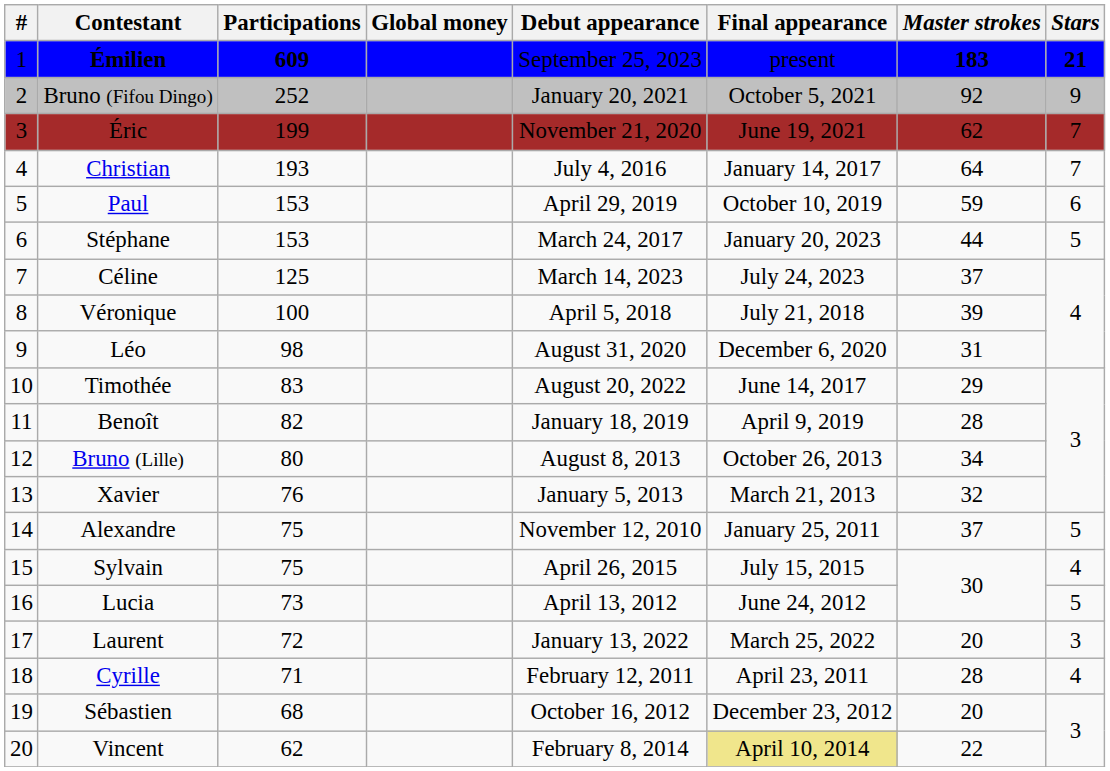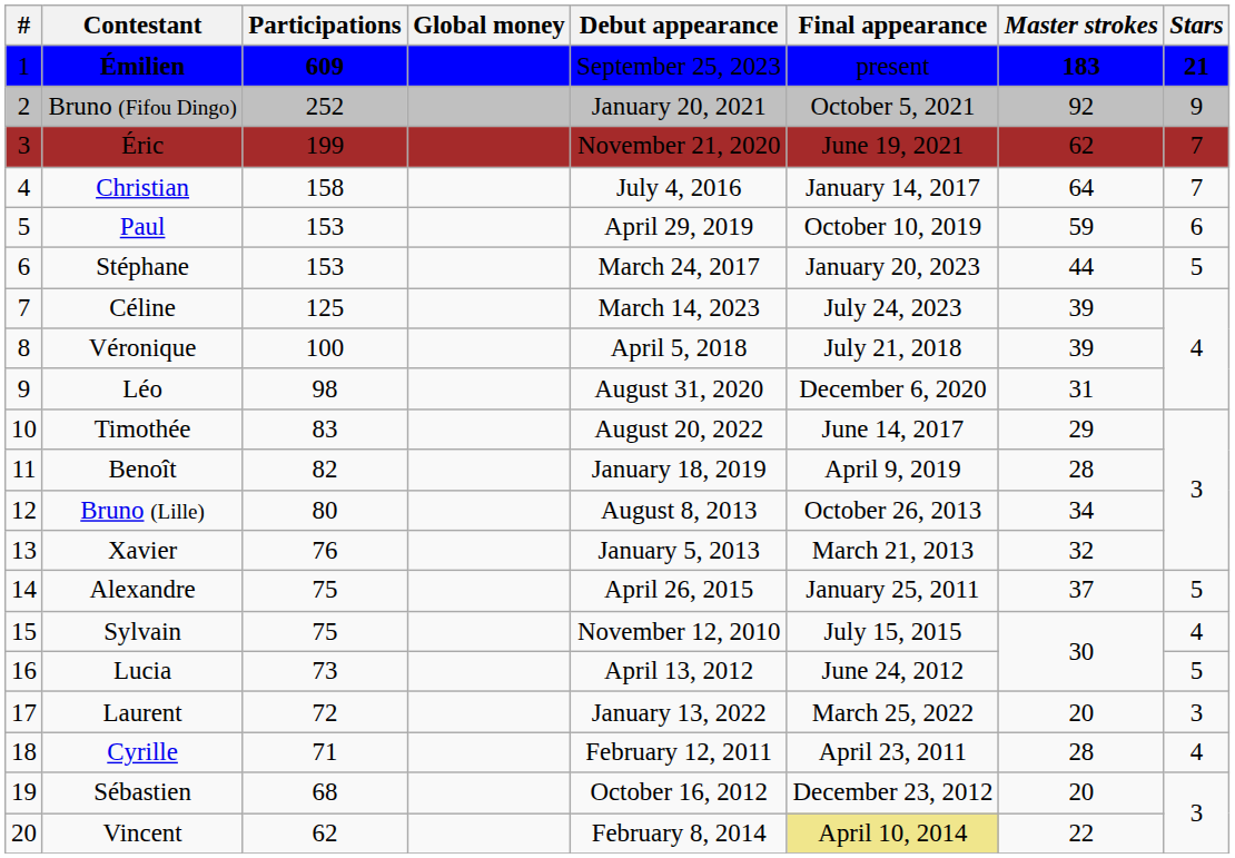 <table class="wikitable sortable center" style="text-align:center; font-size:100%">
 <tr>
 <th>#</th>
 <th>Contestant</th>
 <th>Participations</th>
 <th>Global money</th>
 <th>Debut appearance</th>
 <th>Final appearance</th>
 <th><em>Master strokes</em></th>
 <th><em>Stars</em></th>
 </tr>
 <tr style="background:blue">
 <td>1</td>
 <td><strong>Émilien</strong></td>
 <td><strong>609</strong></td>
 <td><strong></strong></td>
 <td>September 25, 2023</td>
 <td>present</td>
 <td><strong>183</strong></td>
 <td><strong>21</strong></td>
 </tr>
 <tr style="background:silver">
 <td>2</td>
 <td>Bruno <small>(Fifou Dingo)</small></td>
 <td>252</td>
 <td></td>
 <td>January 20, 2021</td>
 <td>October 5, 2021</td>
 <td>92</td>
 <td>9</td>
 </tr>
 <tr style="background:brown">
 <td>3</td>
 <td>Éric</td>
 <td>199</td>
 <td></td>
 <td>November 21, 2020</td>
 <td>June 19, 2021</td>
 <td>62</td>
 <td>7</td>
 </tr>
 <tr>
 <td>4</td>
 <td><a href='#'>Christian</a></td>
-<td>193</td>
+<td>158</td>
 <td></td>
 <td>July 4, 2016</td>
 <td>January 14, 2017</td>
 <td>64</td>
 <td>7</td>
 </tr>
 <tr>
 <td>5</td>
 <td><a href='#'>Paul</a></td>
 <td>153</td>
 <td></td>
 <td>April 29, 2019</td>
 <td>October 10, 2019</td>
 <td>59</td>
 <td>6</td>
 </tr>
 <tr>
 <td>6</td>
 <td>Stéphane</td>
 <td>153</td>
 <td></td>
 <td>March 24, 2017</td>
 <td>January 20, 2023</td>
 <td>44</td>
 <td>5</td>
 </tr>
 <tr>
 <td>7</td>
 <td>Céline</td>
 <td>125</td>
 <td></td>
 <td>March 14, 2023</td>
 <td>July 24, 2023</td>
-<td>37</td>
+<td>39</td>
 <td rowspan="3">4</td>
 </tr>
 <tr>
 <td>8</td>
 <td>Véronique</td>
 <td>100</td>
 <td></td>
 <td>April 5, 2018</td>
 <td>July 21, 2018</td>
 <td>39</td>
 </tr>
 <tr>
 <td>9</td>
 <td>Léo</td>
 <td>98</td>
 <td></td>
 <td>August 31, 2020</td>
 <td>December 6, 2020</td>
 <td>31</td>
 </tr>
 <tr>
 <td>10</td>
 <td>Timothée</td>
 <td>83</td>
 <td></td>
 <td>August 20, 2022</td>
 <td>June 14, 2017</td>
 <td>29</td>
 <td rowspan="4">3</td>
 </tr>
 <tr>
 <td>11</td>
 <td>Benoît</td>
 <td>82</td>
 <td></td>
 <td>January 18, 2019</td>
 <td>April 9, 2019</td>
 <td>28</td>
 </tr>
 <tr>
 <td>12</td>
 <td><a href='#'>Bruno</a> <small>(Lille)</small></td>
 <td>80</td>
 <td></td>
 <td>August 8, 2013</td>
 <td>October 26, 2013</td>
 <td>34</td>
 </tr>
 <tr>
 <td>13</td>
 <td>Xavier</td>
 <td>76</td>
 <td></td>
 <td>January 5, 2013</td>
 <td>March 21, 2013</td>
 <td>32</td>
 </tr>
 <tr>
 <td>14</td>
 <td>Alexandre</td>
 <td>75</td>
 <td></td>
-<td>November 12, 2010</td>
+<td>April 26, 2015</td>
 <td>January 25, 2011</td>
 <td>37</td>
 <td>5</td>
 </tr>
 <tr>
 <td>15</td>
 <td>Sylvain</td>
 <td>75</td>
 <td></td>
-<td>April 26, 2015</td>
+<td>November 12, 2010</td>
 <td>July 15, 2015</td>
 <td rowspan="2">30</td>
 <td>4</td>
 </tr>
 <tr>
 <td>16</td>
 <td>Lucia</td>
 <td>73</td>
 <td></td>
 <td>April 13, 2012</td>
 <td>June 24, 2012</td>
 <td>5</td>
 </tr>
 <tr>
 <td>17</td>
 <td>Laurent</td>
 <td>72</td>
 <td></td>
 <td>January 13, 2022</td>
 <td>March 25, 2022</td>
 <td>20</td>
 <td>3</td>
 </tr>
 <tr>
 <td>18</td>
 <td><a href='#'>Cyrille</a></td>
 <td>71</td>
 <td></td>
 <td>February 12, 2011</td>
 <td>April 23, 2011</td>
 <td>28</td>
 <td>4</td>
 </tr>
 <tr>
 <td>19</td>
 <td>Sébastien</td>
 <td>68</td>
 <td></td>
 <td>October 16, 2012</td>
 <td>December 23, 2012</td>
 <td>20</td>
 <td rowspan="2">3</td>
 </tr>
 <tr>
 <td>20</td>
 <td>Vincent</td>
 <td>62</td>
 <td></td>
 <td>February 8, 2014</td>
 <td style="background: khaki;">April 10, 2014</td>
 <td>22</td>
 </tr>
 </table>
